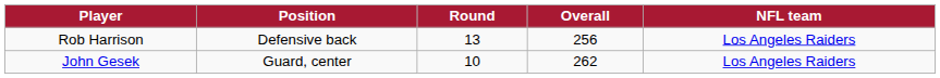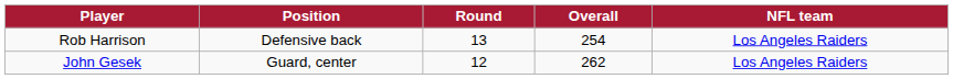 <table class="wikitable" width="65%">
 <tr align="center"  style="background:#A81933;color:#FFFFFF;">
 <td><strong>Player</strong></td>
 <td><strong>Position</strong></td>
 <td><strong>Round</strong></td>
 <td><strong>Overall</strong></td>
 <td><strong>NFL team</strong></td>
 </tr>
 <tr align="center" bgcolor="">
 <td>Rob Harrison</td>
 <td>Defensive back</td>
 <td>13</td>
-<td>256</td>
+<td>254</td>
 <td><a href='#'>Los Angeles Raiders</a></td>
 </tr>
 <tr align="center" bgcolor="">
 <td><a href='#'>John Gesek</a></td>
 <td>Guard, center</td>
-<td>10</td>
+<td>12</td>
 <td>262</td>
 <td><a href='#'>Los Angeles Raiders</a></td>
 </tr>
 </table>
